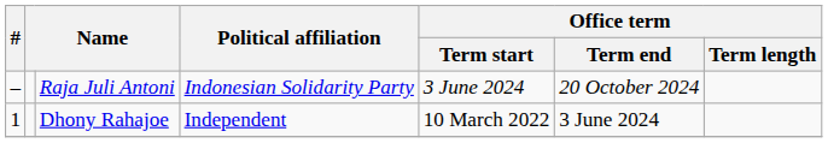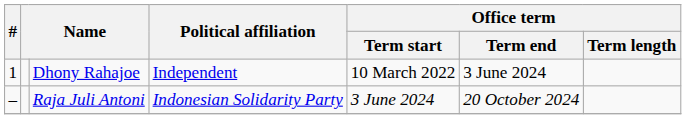 <table class="wikitable">
 <tr>
 <th rowspan="2">#</th>
 <th colspan="2" rowspan="2">Name</th>
 <th rowspan="2">Political affiliation</th>
 <th colspan="3">Office term</th>
 </tr>
 <tr>
 <th>Term start</th>
 <th>Term end</th>
 <th>Term length</th>
 </tr>
 <tr>
+<td>1</td>
+<td></td>
+<td><a href='#'>Dhony Rahajoe</a></td>
+<td><a href='#'>Independent</a></td>
+<td>10 March 2022</td>
+<td>3 June 2024</td>
+<td></td>
+</tr>
+<tr>
 <td>–</td>
 <td></td>
 <td><em><a href='#'>Raja Juli Antoni</a></em></td>
 <td><em><a href='#'>Indonesian Solidarity Party</a></em></td>
 <td><em>3 June 2024</em></td>
 <td><em>20 October 2024</em></td>
 <td></td>
 </tr>
 <tr>
-<td>1</td>
-<td></td>
-<td><a href='#'>Dhony Rahajoe</a></td>
-<td><a href='#'>Independent</a></td>
-<td>10 March 2022</td>
-<td>3 June 2024</td>
-<td></td>
-</tr>
-<tr>
 </tr>
 </table>
